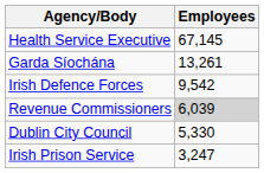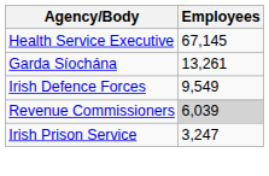 <table class="wikitable sortable">
 <tr>
 <th>Agency/Body</th>
 <th>Employees</th>
 </tr>
 <tr>
 <td><a href='#'>Health Service Executive</a></td>
 <td>67,145</td>
 </tr>
 <tr>
 <td><a href='#'>Garda Síochána</a></td>
 <td>13,261</td>
 </tr>
 <tr>
 <td><a href='#'>Irish Defence Forces</a></td>
-<td>9,542</td>
+<td>9,549</td>
 </tr>
 <tr>
 <td><a href='#'>Revenue Commissioners</a></td>
 <td style="background: lightgrey;">6,039</td>
 </tr>
 <tr>
-<td><a href='#'>Dublin City Council</a></td>
-<td>5,330</td>
-</tr>
-<tr>
 <td><a href='#'>Irish Prison Service</a></td>
 <td>3,247</td>
 </tr>
 </table>
